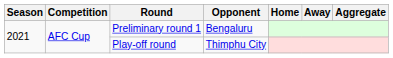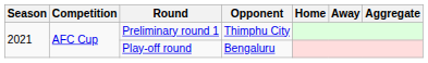 <table class="wikitable">
 <tr>
 <th>Season</th>
 <th>Competition</th>
 <th>Round</th>
 <th>Opponent</th>
 <th>Home</th>
 <th>Away</th>
 <th>Aggregate</th>
 </tr>
 <tr>
 <td rowspan="2">2021</td>
 <td rowspan="2"><a href='#'>AFC Cup</a></td>
 <td rowspan="1"><a href='#'>Preliminary round 1</a></td>
-<td> <a href='#'>Bengaluru</a></td>
+<td> <a href='#'>Thimphu City</a></td>
 <td colspan="3" style="background:#dfd;"></td>
 </tr>
 <tr>
 <td rowspan="1"><a href='#'>Play-off round</a></td>
-<td> <a href='#'>Thimphu City</a></td>
+<td> <a href='#'>Bengaluru</a></td>
 <td colspan="3" style="background:#fdd;"></td>
 </tr>
 </table>
